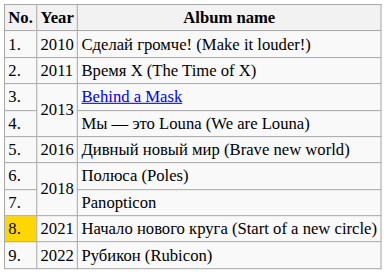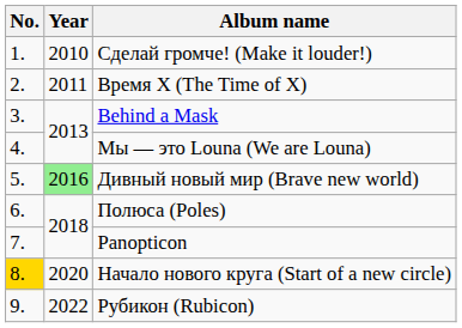 <table class="wikitable">
 <tr>
 <th>No.</th>
 <th>Year</th>
 <th>Album name</th>
 </tr>
 <tr>
 <td>1.</td>
 <td>2010</td>
 <td><span>Сделай громче!</span> (Make it louder!)</td>
 </tr>
 <tr>
 <td>2.</td>
 <td>2011</td>
 <td><span>Время X</span> (The Time of X)</td>
 </tr>
 <tr>
 <td>3.</td>
 <td rowspan="2">2013</td>
 <td><a href='#'>Behind a Mask</a></td>
 </tr>
 <tr>
 <td>4.</td>
 <td><span>Мы — это Louna</span> (We are Louna)</td>
 </tr>
 <tr>
 <td>5.</td>
-<td>2016</td>
+<td style="background: lightgreen;">2016</td>
 <td><span>Дивный новый мир</span> (Brave new world)</td>
 </tr>
 <tr>
 <td>6.</td>
 <td rowspan="2">2018</td>
 <td><span>Полюса</span> (Poles)</td>
 </tr>
 <tr>
 <td>7.</td>
 <td>Panopticon</td>
 </tr>
 <tr>
 <td style="background: gold;">8.</td>
-<td>2021</td>
+<td>2020</td>
 <td><span>Начало нового круга</span> (Start of a new circle)</td>
 </tr>
 <tr>
 <td>9.</td>
 <td>2022</td>
 <td><span>Рубикон</span> (Rubicon)</td>
 </tr>
 </table>
